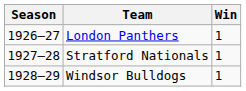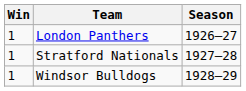 <table class="wikitable">
 <tr>
+<th>Win</th>
+<th>Team</th>
 <th>Season</th>
-<th>Team</th>
-<th>Win</th>
 </tr>
 <tr>
+<td>1</td>
+<td><a href='#'>London Panthers</a></td>
 <td>1926–27</td>
-<td><a href='#'>London Panthers</a></td>
-<td>1</td>
 </tr>
 <tr>
+<td>1</td>
+<td>Stratford Nationals</td>
 <td>1927–28</td>
-<td>Stratford Nationals</td>
-<td>1</td>
 </tr>
 <tr>
+<td>1</td>
+<td>Windsor Bulldogs</td>
 <td>1928–29</td>
-<td>Windsor Bulldogs</td>
-<td>1</td>
 </tr>
 </table>
